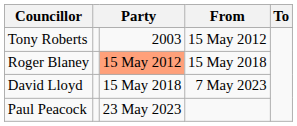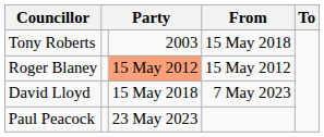 <table class=wikitable>
 <tr>
 <th>Councillor</th>
 <th colspan=2>Party</th>
 <th>From</th>
 <th>To</th>
 </tr>
 <tr>
 <td>Tony Roberts</td>
 <td></td>
 <td align=right>2003</td>
-<td align=right>15 May 2012</td>
+<td align=right>15 May 2018</td>
 </tr>
 <tr>
 <td>Roger Blaney</td>
 <td></td>
 <td align=right style="background: lightsalmon;">15 May 2012</td>
-<td align=right>15 May 2018</td>
+<td align=right>15 May 2012</td>
 </tr>
 <tr>
 <td>David Lloyd</td>
 <td></td>
 <td align=right>15 May 2018</td>
 <td align=right>7 May 2023</td>
 </tr>
 <tr>
 <td>Paul Peacock</td>
 <td></td>
 <td align=right>23 May 2023</td>
 <td align=right></td>
 </tr>
 </table>
